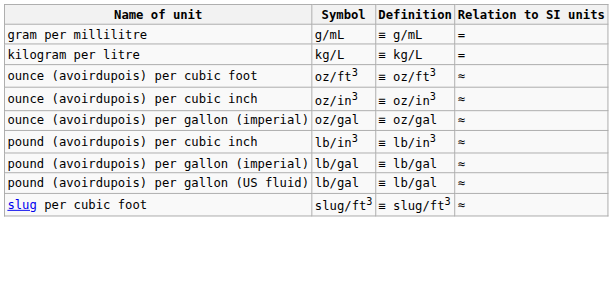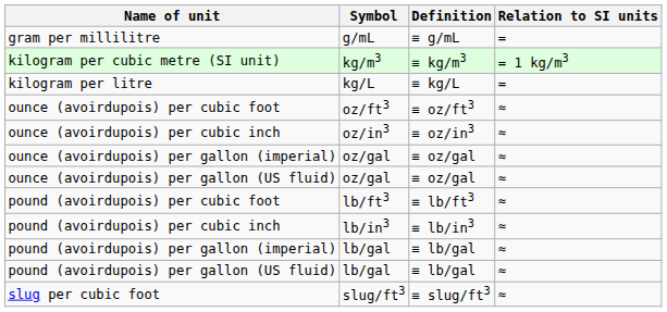 <table class="wikitable">
 <tr>
 <th>Name of unit</th>
 <th>Symbol</th>
 <th>Definition</th>
 <th>Relation to SI units</th>
 </tr>
 <tr>
 <td>gram per millilitre</td>
 <td>g/mL</td>
 <td>≡ g/mL</td>
 <td>= </td>
+</tr>
+<tr style="background:#dfd;">
+<td>kilogram per cubic metre (SI unit)</td>
+<td>kg/m<sup>3</sup></td>
+<td>≡ kg/m<sup>3</sup></td>
+<td>= 1 kg/m<sup>3</sup></td>
 </tr>
 <tr>
 <td>kilogram per litre</td>
 <td>kg/L</td>
 <td>≡ kg/L</td>
 <td>= </td>
 </tr>
 <tr>
 <td>ounce (avoirdupois) per cubic foot</td>
 <td>oz/ft<sup>3</sup></td>
 <td>≡ oz/ft<sup>3</sup></td>
 <td>≈ </td>
 </tr>
 <tr>
 <td>ounce (avoirdupois) per cubic inch</td>
 <td>oz/in<sup>3</sup></td>
 <td>≡ oz/in<sup>3</sup></td>
 <td>≈ </td>
 </tr>
 <tr>
 <td>ounce (avoirdupois) per gallon (imperial)</td>
 <td>oz/gal</td>
 <td>≡ oz/gal</td>
+<td>≈ </td>
+</tr>
+<tr>
+<td>ounce (avoirdupois) per gallon (US fluid)</td>
+<td>oz/gal</td>
+<td>≡ oz/gal</td>
+<td>≈ </td>
+</tr>
+<tr>
+<td>pound (avoirdupois) per cubic foot</td>
+<td>lb/ft<sup>3</sup></td>
+<td>≡ lb/ft<sup>3</sup></td>
 <td>≈ </td>
 </tr>
 <tr>
 <td>pound (avoirdupois) per cubic inch</td>
 <td>lb/in<sup>3</sup></td>
 <td>≡ lb/in<sup>3</sup></td>
 <td>≈ </td>
 </tr>
 <tr>
 <td>pound (avoirdupois) per gallon (imperial)</td>
 <td>lb/gal</td>
 <td>≡ lb/gal</td>
 <td>≈ </td>
 </tr>
 <tr>
 <td>pound (avoirdupois) per gallon (US fluid)</td>
 <td>lb/gal</td>
 <td>≡ lb/gal</td>
 <td>≈ </td>
 </tr>
 <tr>
 <td><a href='#'>slug</a> per cubic foot</td>
 <td>slug/ft<sup>3</sup></td>
 <td>≡ slug/ft<sup>3</sup></td>
 <td>≈ </td>
 </tr>
 </table>
